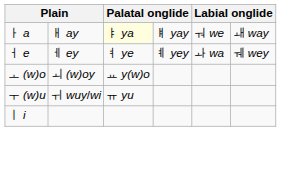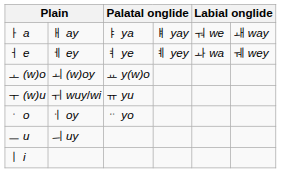 <table class="wikitable" style="margin: 1em auto 1em auto;">
 <tr>
 <th colspan="2">Plain</th>
 <th colspan="2">Palatal onglide</th>
 <th colspan="2">Labial onglide</th>
 </tr>
 <tr>
 <td>ㅏ <em>a</em></td>
 <td>ㅐ <em>ay</em></td>
-<td style="background: lightyellow;">ㅑ <em>ya</em></td>
+<td>ㅑ <em>ya</em></td>
 <td>ㅒ <em>yay</em></td>
 <td>ㅝ <em>we</em></td>
 <td>ㅙ <em>way</em></td>
 </tr>
 <tr>
 <td>ㅓ <em>e</em></td>
 <td>ㅔ <em>ey</em></td>
 <td>ㅕ <em>ye</em></td>
 <td>ㅖ <em>yey</em></td>
 <td>ㅘ <em>wa</em></td>
 <td>ㅞ <em>wey</em></td>
 </tr>
 <tr>
 <td>ㅗ <em>(w)o</em></td>
 <td>ㅚ <em>(w)oy</em></td>
 <td>ㅛ <em>y(w)o</em></td>
 <td></td>
 <td></td>
 <td></td>
 </tr>
 <tr>
 <td>ㅜ <em>(w)u</em></td>
 <td>ㅟ <em>wuy</em>/<em>wi</em></td>
 <td>ㅠ <em>yu</em></td>
 <td></td>
 <td></td>
 <td></td>
 </tr>
 <tr>
+<td>ㆍ <em>o</em></td>
+<td>ㆎ <em>oy</em></td>
+<td>ᆢ <em>yo</em></td>
+<td></td>
+<td></td>
+<td></td>
+</tr>
+<tr>
+<td>ㅡ <em>u</em></td>
+<td>ㅢ <em>uy</em></td>
+<td></td>
+<td></td>
+<td></td>
+<td></td>
+</tr>
+<tr>
 <td>ㅣ <em>i</em></td>
 <td></td>
 <td></td>
 <td></td>
 <td></td>
 <td></td>
 </tr>
 </table>
